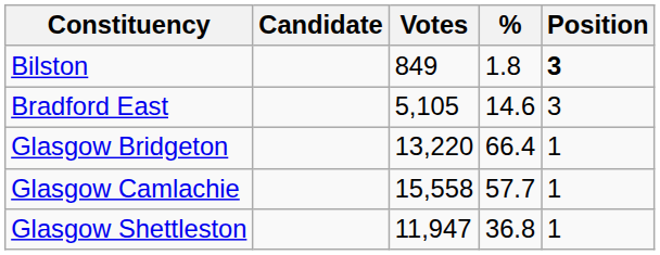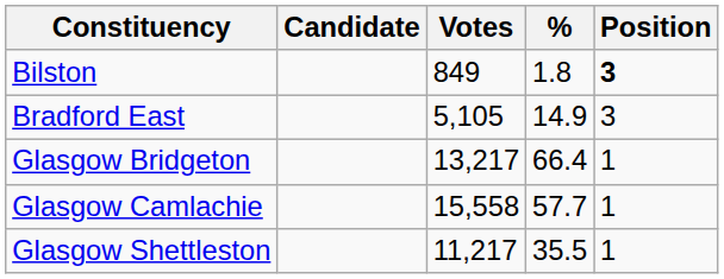 <table class="wikitable sortable">
 <tr>
 <th>Constituency</th>
 <th>Candidate</th>
 <th>Votes</th>
 <th>%</th>
 <th>Position</th>
 </tr>
 <tr>
 <td><a href='#'>Bilston</a></td>
 <td></td>
 <td>849</td>
 <td>1.8</td>
 <td><strong>3</strong></td>
 </tr>
 <tr>
 <td><a href='#'>Bradford East</a></td>
 <td></td>
 <td>5,105</td>
-<td>14.6</td>
+<td>14.9</td>
 <td>3</td>
 </tr>
 <tr>
 <td><a href='#'>Glasgow Bridgeton</a></td>
 <td></td>
-<td>13,220</td>
+<td>13,217</td>
 <td>66.4</td>
 <td>1</td>
 </tr>
 <tr>
 <td><a href='#'>Glasgow Camlachie</a></td>
 <td></td>
 <td>15,558</td>
 <td>57.7</td>
 <td>1</td>
 </tr>
 <tr>
 <td><a href='#'>Glasgow Shettleston</a></td>
 <td></td>
-<td>11,947</td>
-<td>36.8</td>
+<td>11,217</td>
+<td>35.5</td>
 <td>1</td>
 </tr>
 </table>
